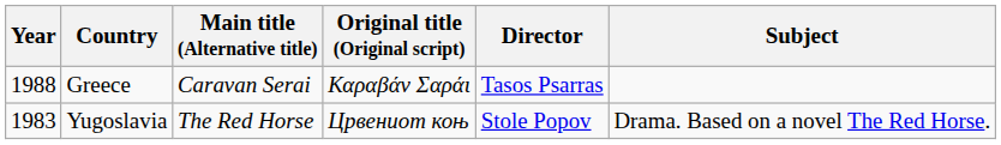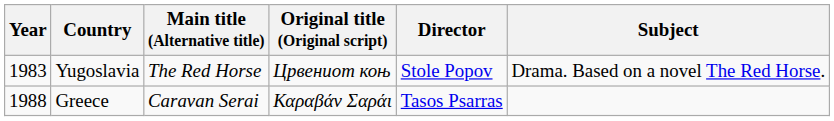 <table class="wikitable sortable">
 <tr>
 <th>Year</th>
 <th>Country</th>
 <th class="unsortable">Main title<br><small>(Alternative title)</small></th>
 <th class="unsortable">Original title<br><small>(Original script)</small></th>
 <th>Director</th>
 <th class="unsortable">Subject</th>
 </tr>
 <tr>
+<td>1983</td>
+<td>Yugoslavia</td>
+<td><em>The Red Horse</em></td>
+<td><em>Црвениот коњ</em></td>
+<td><a href='#'>Stole Popov</a></td>
+<td>Drama. Based on a novel <a href='#'>The Red Horse</a>.</td>
+</tr>
+<tr>
 <td>1988</td>
 <td>Greece</td>
 <td><em>Caravan Serai</em></td>
 <td><em>Καραβάν Σαράι</em></td>
 <td><a href='#'>Tasos Psarras</a></td>
 <td></td>
 </tr>
-<tr>
-<td>1983</td>
-<td>Yugoslavia</td>
-<td><em>The Red Horse</em></td>
-<td><em>Црвениот коњ</em></td>
-<td><a href='#'>Stole Popov</a></td>
-<td>Drama. Based on a novel <a href='#'>The Red Horse</a>.</td>
-</tr>
 </table>
